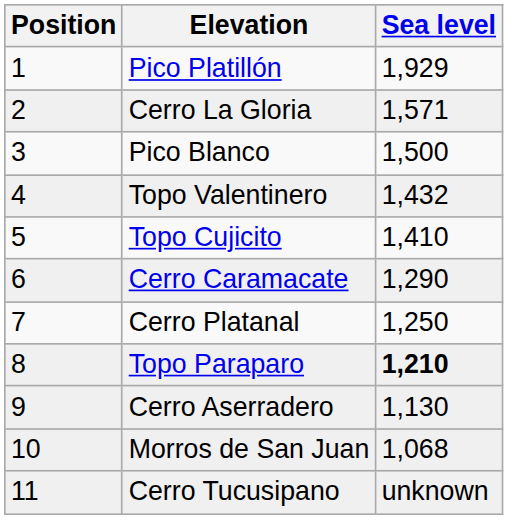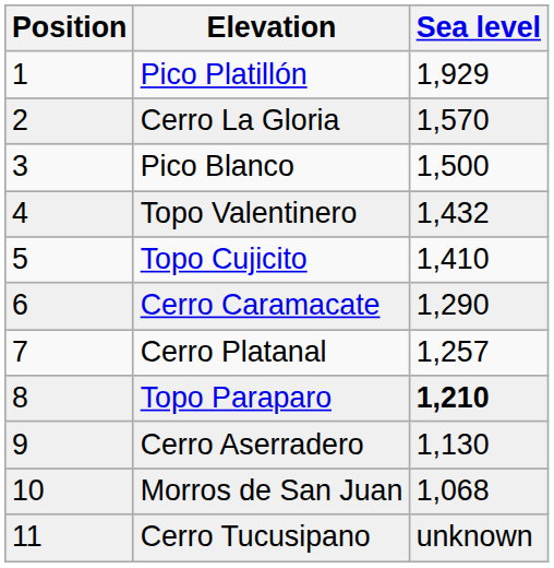 <table class="wikitable">
 <tr>
 <th>Position</th>
 <th>Elevation</th>
 <th><a href='#'>Sea level</a></th>
 </tr>
 <tr>
 <td>1</td>
 <td><a href='#'>Pico Platillón</a></td>
 <td>1,929</td>
 </tr>
 <tr bgcolor="#f0f0f0">
 <td>2</td>
 <td>Cerro La Gloria</td>
-<td>1,571</td>
+<td>1,570</td>
 </tr>
 <tr>
 <td>3</td>
 <td>Pico Blanco</td>
 <td>1,500</td>
 </tr>
 <tr bgcolor="#f0f0f0">
 <td>4</td>
 <td>Topo Valentinero</td>
 <td>1,432</td>
 </tr>
 <tr>
 <td>5</td>
 <td><a href='#'>Topo Cujicito</a></td>
 <td>1,410</td>
 </tr>
 <tr bgcolor="#f0f0f0">
 <td>6</td>
 <td><a href='#'>Cerro Caramacate</a></td>
 <td>1,290</td>
 </tr>
 <tr>
 <td>7</td>
 <td>Cerro Platanal</td>
-<td>1,250</td>
+<td>1,257</td>
 </tr>
 <tr bgcolor="#f0f0f0">
 <td>8</td>
 <td><a href='#'>Topo Paraparo</a></td>
 <td><strong>1,210</strong></td>
 </tr>
 <tr bgcolor="#f0f0f0">
 <td>9</td>
 <td>Cerro Aserradero</td>
 <td>1,130</td>
 </tr>
 <tr bgcolor="#f0f0f0">
 <td>10</td>
 <td>Morros de San Juan</td>
 <td>1,068</td>
 </tr>
 <tr bgcolor="#f0f0f0">
 <td>11</td>
 <td>Cerro Tucusipano</td>
 <td>unknown</td>
 </tr>
 </table>
